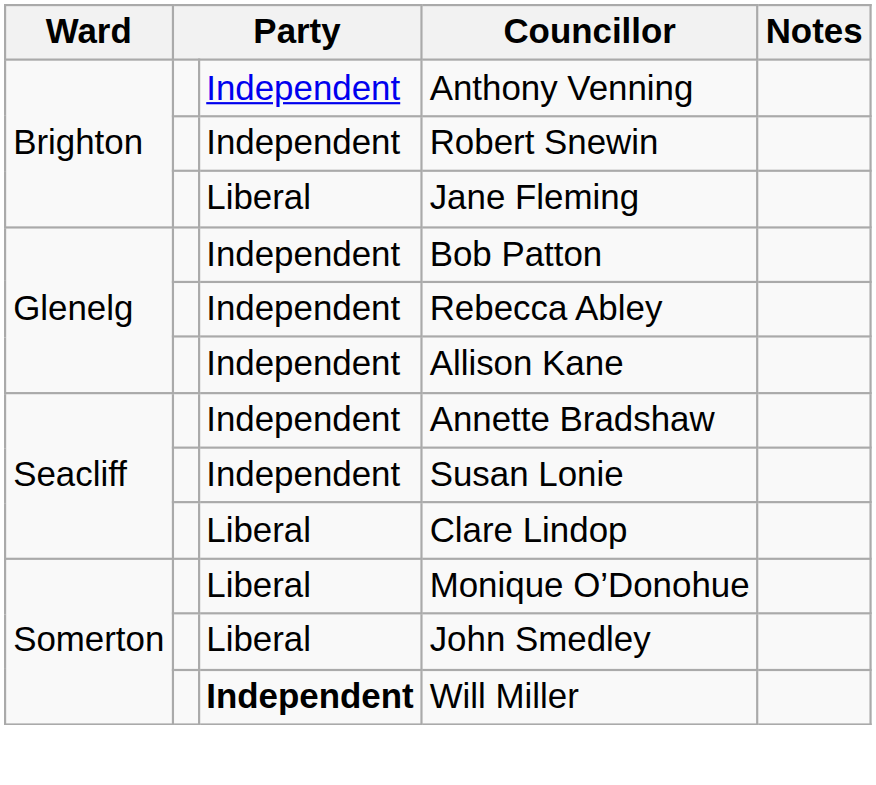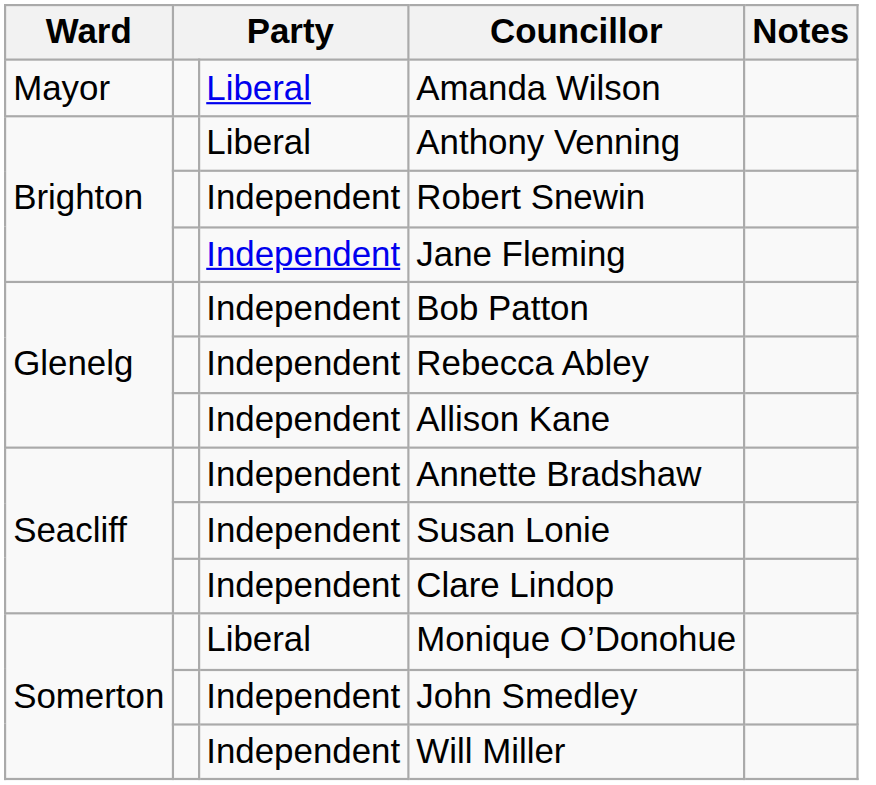 <table class="wikitable">
 <tr>
 <th>Ward</th>
 <th colspan="2">Party</th>
 <th>Councillor</th>
 <th>Notes</th>
 </tr>
 <tr>
+<td>Mayor</td>
+<td> </td>
+<td><a href='#'>Liberal</a></td>
+<td>Amanda Wilson</td>
+<td></td>
+</tr>
+<tr>
 <td rowspan=3>Brighton</td>
 <td> </td>
-<td><a href='#'>Independent</a></td>
+<td>Liberal</td>
 <td>Anthony Venning</td>
 <td></td>
 </tr>
 <tr>
 <td> </td>
 <td>Independent</td>
 <td>Robert Snewin</td>
 <td></td>
 </tr>
 <tr>
 <td> </td>
-<td>Liberal</td>
+<td><a href='#'>Independent</a></td>
 <td>Jane Fleming</td>
 <td></td>
 </tr>
 <tr>
 <td rowspan="3">Glenelg</td>
 <td> </td>
 <td>Independent</td>
 <td>Bob Patton</td>
 <td></td>
 </tr>
 <tr>
 <td> </td>
 <td>Independent</td>
 <td>Rebecca Abley</td>
 <td></td>
 </tr>
 <tr>
 <td> </td>
 <td>Independent</td>
 <td>Allison Kane</td>
 <td></td>
 </tr>
 <tr>
 <td rowspan="3">Seacliff</td>
 <td> </td>
 <td>Independent</td>
 <td>Annette Bradshaw</td>
 <td></td>
 </tr>
 <tr>
 <td> </td>
 <td>Independent</td>
 <td>Susan Lonie</td>
 <td></td>
 </tr>
 <tr>
 <td> </td>
-<td>Liberal</td>
+<td>Independent</td>
 <td>Clare Lindop</td>
 <td></td>
 </tr>
 <tr>
 <td rowspan="3">Somerton</td>
 <td> </td>
 <td>Liberal</td>
 <td>Monique O’Donohue</td>
 <td></td>
 </tr>
 <tr>
 <td> </td>
-<td>Liberal</td>
+<td>Independent</td>
 <td>John Smedley</td>
 <td></td>
 </tr>
 <tr>
 <td> </td>
-<td><strong>Independent</strong></td>
+<td>Independent</td>
 <td>Will Miller</td>
 <td></td>
 </tr>
 </table>
